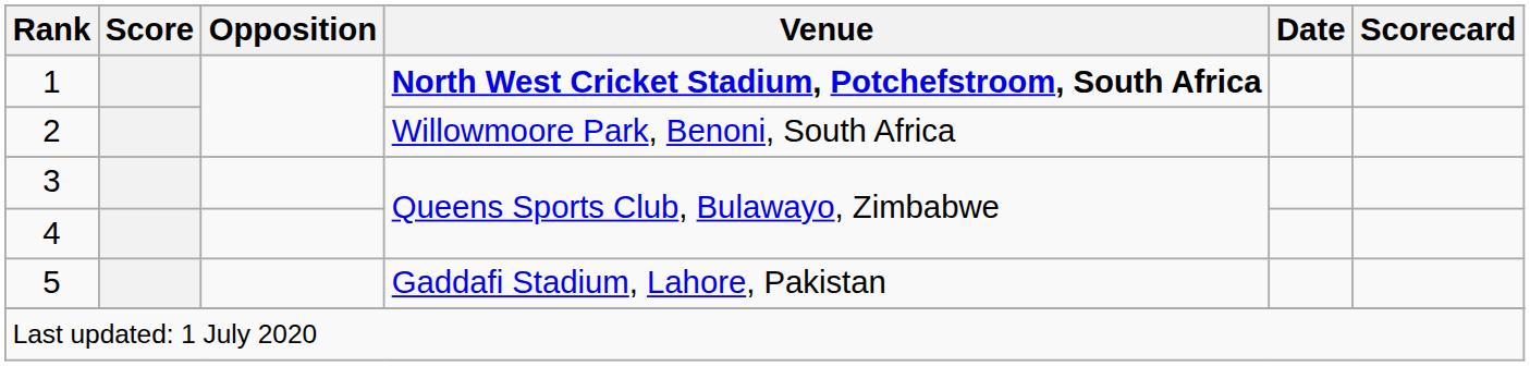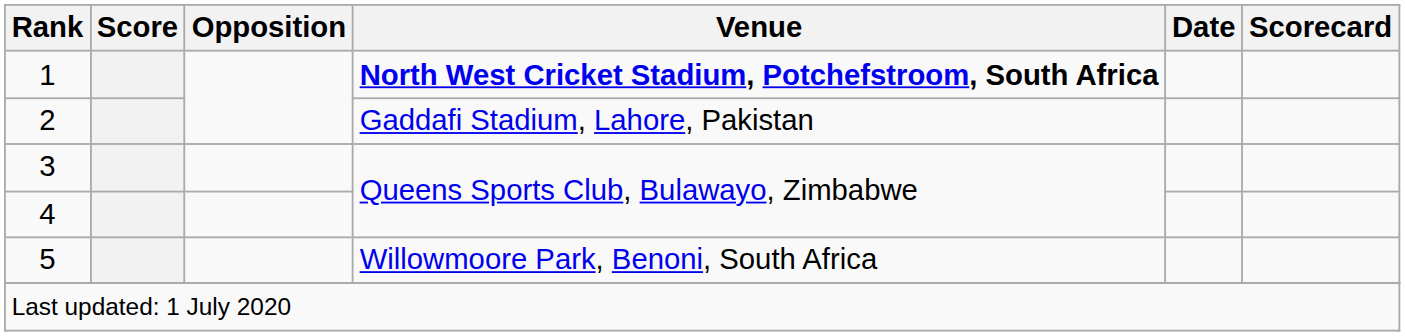 <table class="wikitable plainrowheaders sortable">
 <tr>
 <th scope=col>Rank</th>
 <th scope=col>Score</th>
 <th scope=col>Opposition</th>
 <th scope=col>Venue</th>
 <th scope=col>Date</th>
 <th scope=col>Scorecard</th>
 </tr>
 <tr>
 <td style="text-align:center">1</td>
 <th scope=row style=text-align:center;></th>
 <td rowspan=2></td>
 <td><strong><a href='#'>North West Cricket Stadium</a>, <a href='#'>Potchefstroom</a>, South Africa</strong></td>
 <td></td>
 <td></td>
 </tr>
 <tr>
 <td style="text-align:center">2</td>
 <th scope=row style=text-align:center;></th>
-<td><a href='#'>Willowmoore Park</a>, <a href='#'>Benoni</a>, South Africa</td>
+<td><a href='#'>Gaddafi Stadium</a>, <a href='#'>Lahore</a>, Pakistan</td>
 <td></td>
 <td></td>
 </tr>
 <tr>
 <td style="text-align:center">3</td>
 <th scope=row style=text-align:center;></th>
 <td></td>
 <td rowspan=2><a href='#'>Queens Sports Club</a>, <a href='#'>Bulawayo</a>, Zimbabwe</td>
 <td></td>
 <td></td>
 </tr>
 <tr>
 <td style="text-align:center">4</td>
 <th scope=row style=text-align:center;></th>
 <td></td>
 <td></td>
 <td></td>
 </tr>
 <tr>
 <td style="text-align:center">5</td>
 <th scope=row style=text-align:center;></th>
 <td></td>
-<td><a href='#'>Gaddafi Stadium</a>, <a href='#'>Lahore</a>, Pakistan</td>
+<td><a href='#'>Willowmoore Park</a>, <a href='#'>Benoni</a>, South Africa</td>
 <td></td>
 <td></td>
 </tr>
 <tr>
 </tr>
 <tr class=sortbottom>
 <td colspan=6><small>Last updated: 1 July 2020</small></td>
 </tr>
 </table>
